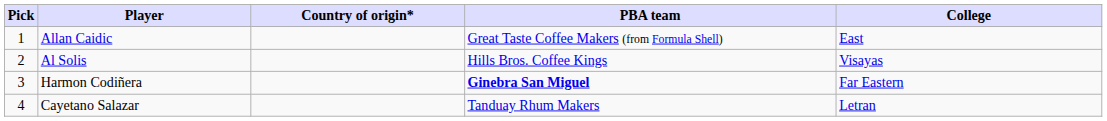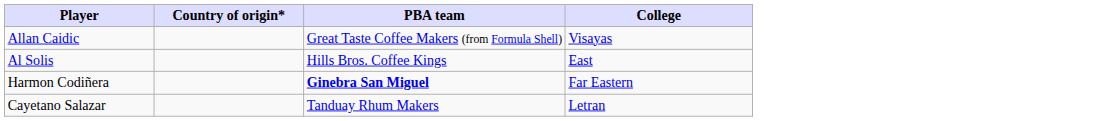 <table class="wikitable">
 <tr>
-<th style="background:#DDDDFF;">Pick</th>
 <th style="background:#DDDDFF;" width="20%">Player</th>
 <th style="background:#DDDDFF;" width="20%">Country of origin*</th>
 <th style="background:#DDDDFF;" width="35%">PBA team</th>
 <th style="background:#DDDDFF;" width="25%">College</th>
 </tr>
 <tr>
-<td align=center>1</td>
 <td><a href='#'>Allan Caidic</a></td>
 <td></td>
 <td><a href='#'>Great Taste Coffee Makers</a> <small>(from <a href='#'>Formula Shell</a>)</small></td>
+<td><a href='#'>Visayas</a></td>
+</tr>
+<tr>
+<td><a href='#'>Al Solis</a></td>
+<td></td>
+<td><a href='#'>Hills Bros. Coffee Kings</a></td>
 <td><a href='#'>East</a></td>
 </tr>
 <tr>
-<td align=center>2</td>
-<td><a href='#'>Al Solis</a></td>
-<td></td>
-<td><a href='#'>Hills Bros. Coffee Kings</a></td>
-<td><a href='#'>Visayas</a></td>
-</tr>
-<tr>
-<td align=center>3</td>
 <td>Harmon Codiñera</td>
 <td></td>
 <td><strong><a href='#'>Ginebra San Miguel</a></strong></td>
 <td><a href='#'>Far Eastern</a></td>
 </tr>
 <tr>
-<td align=center>4</td>
 <td>Cayetano Salazar</td>
 <td></td>
 <td><a href='#'>Tanduay Rhum Makers</a></td>
 <td><a href='#'>Letran</a></td>
 </tr>
 </table>
